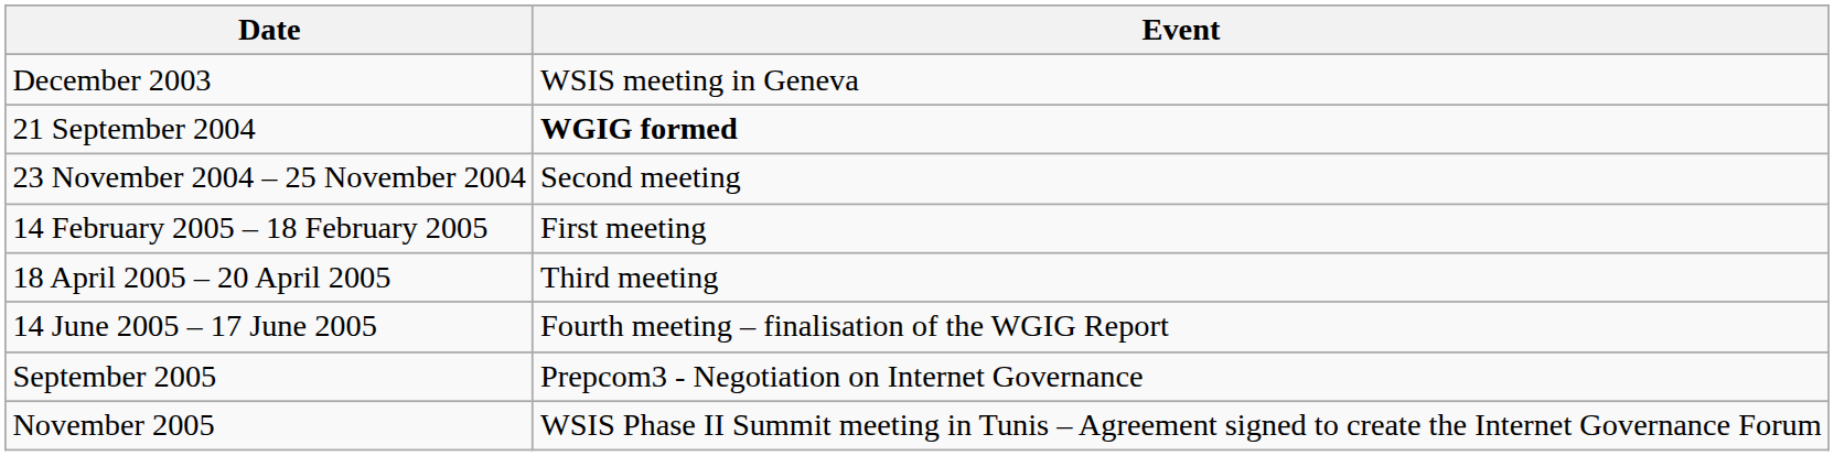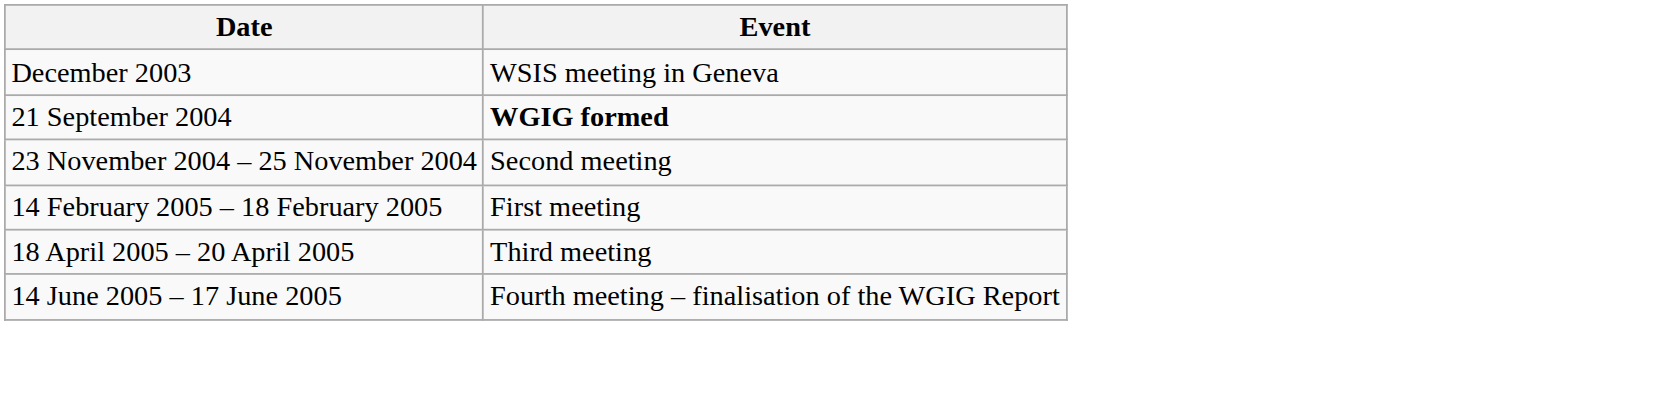 <table class="wikitable">
 <tr>
 <th>Date</th>
 <th>Event</th>
 </tr>
 <tr>
 <td>December 2003</td>
 <td>WSIS meeting in Geneva</td>
 </tr>
 <tr>
 <td>21 September 2004</td>
 <td><strong>WGIG formed</strong></td>
 </tr>
 <tr>
 <td>23 November 2004 – 25 November 2004</td>
 <td>Second meeting</td>
 </tr>
 <tr>
 <td>14 February 2005 – 18 February 2005</td>
 <td>First meeting</td>
 </tr>
 <tr>
 <td>18 April 2005 – 20 April 2005</td>
 <td>Third meeting</td>
 </tr>
 <tr>
 <td>14 June 2005 – 17 June 2005</td>
 <td>Fourth meeting – finalisation of the WGIG Report</td>
 </tr>
-<tr>
-<td>September 2005</td>
-<td>Prepcom3 - Negotiation on Internet Governance</td>
-</tr>
-<tr>
-<td>November 2005</td>
-<td>WSIS Phase II Summit meeting in Tunis – Agreement signed to create the Internet Governance Forum</td>
-</tr>
 </table>
